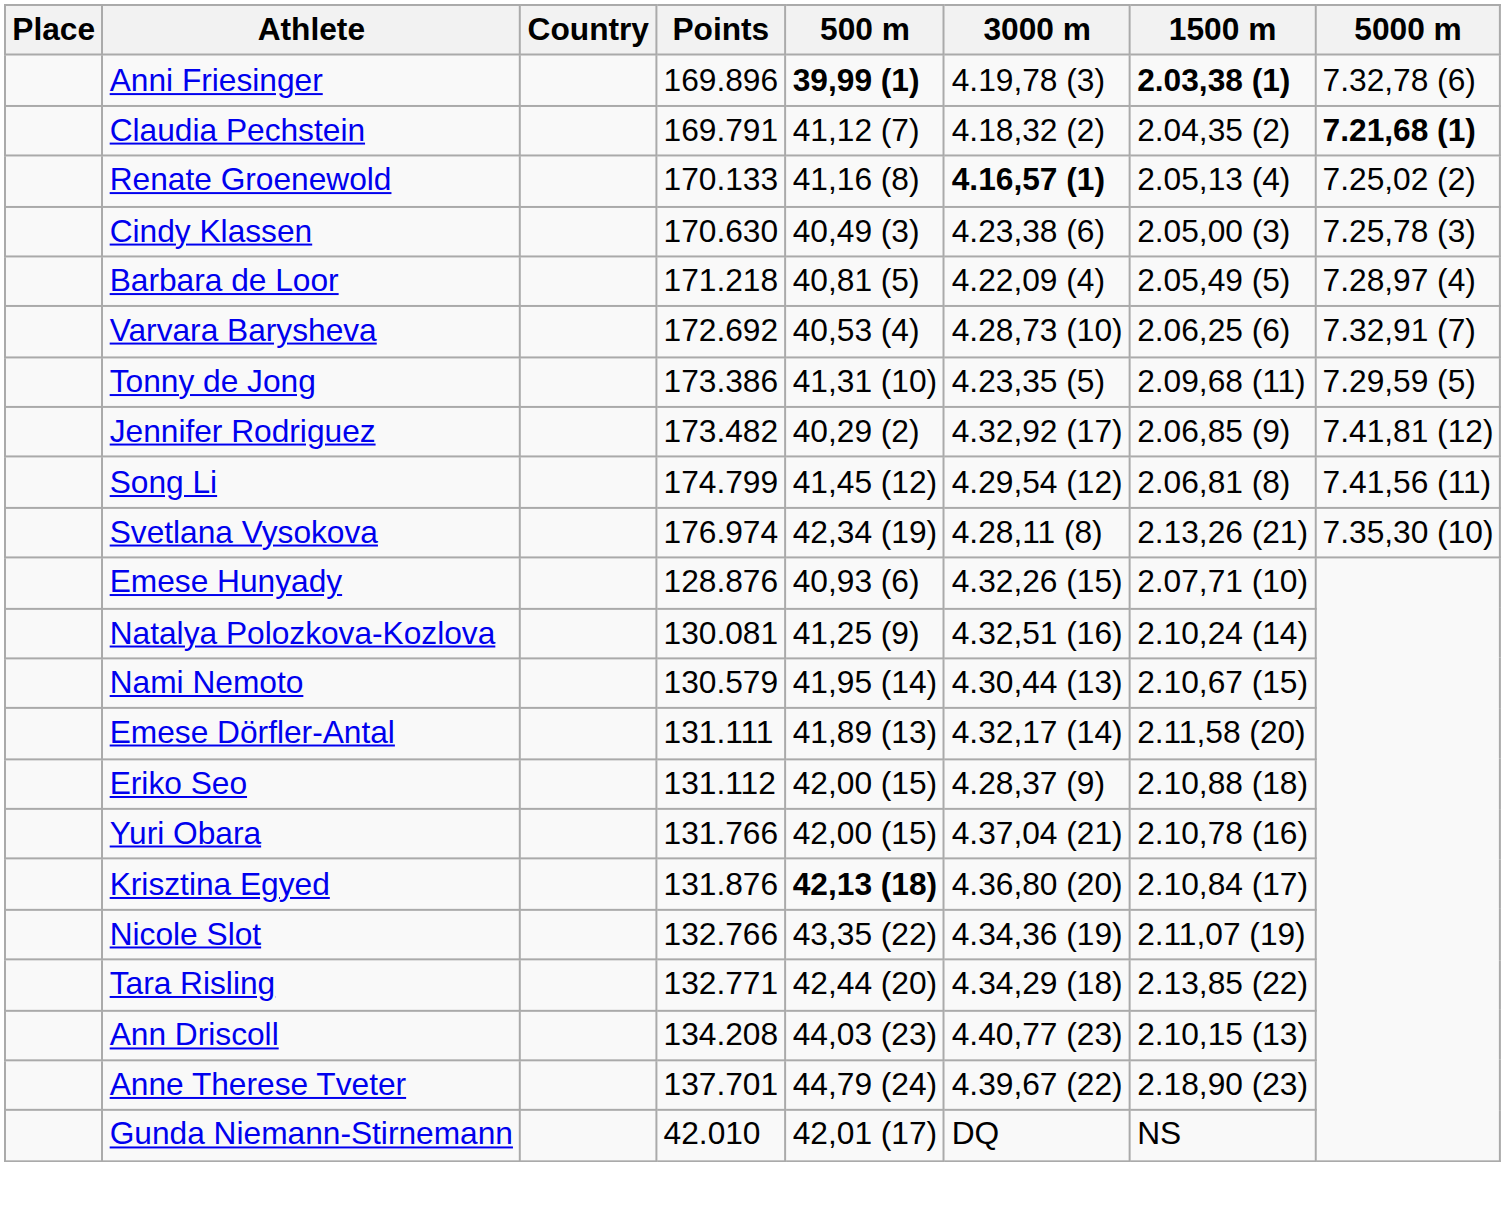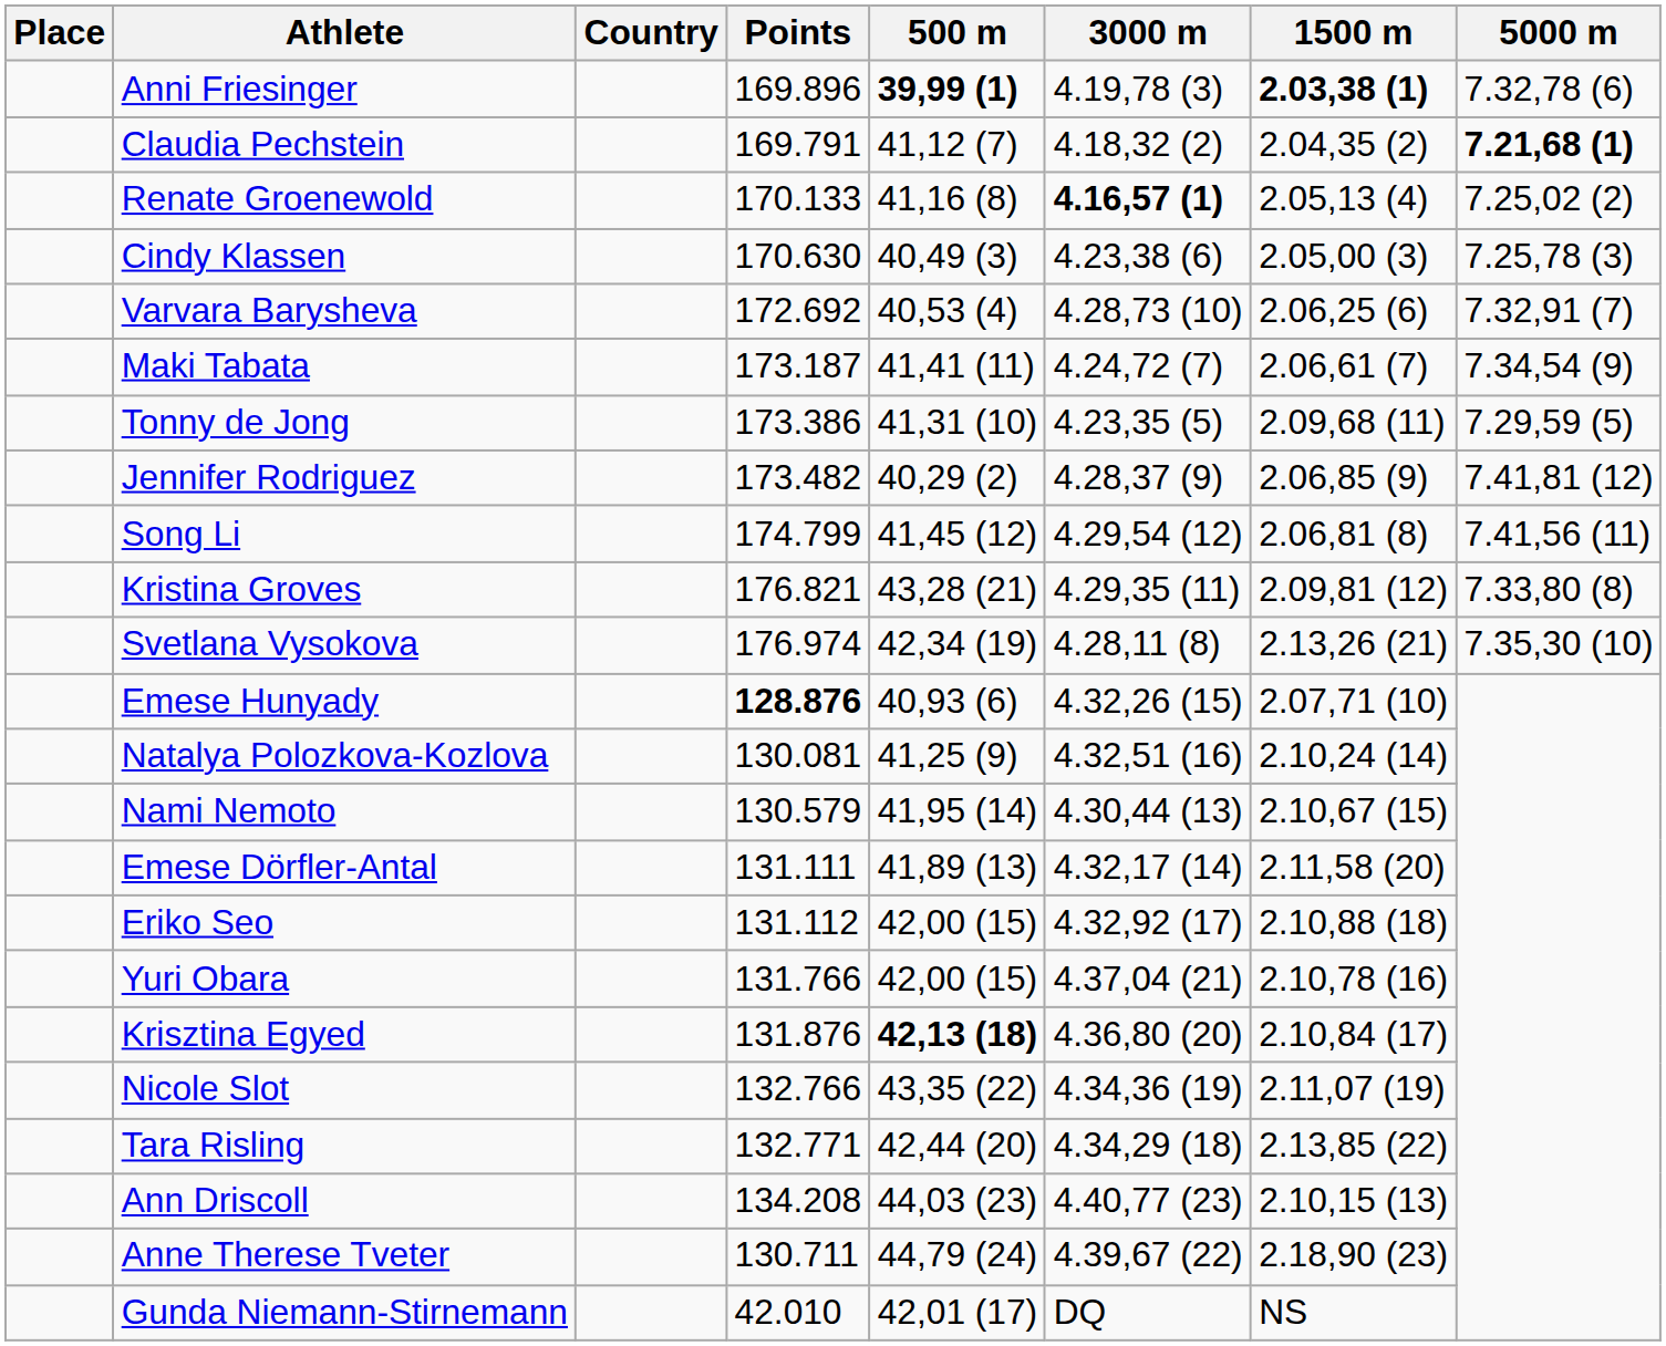 <table class="wikitable sortable">
 <tr>
 <th>Place</th>
 <th>Athlete</th>
 <th>Country</th>
 <th>Points</th>
 <th>500 m</th>
 <th>3000 m</th>
 <th>1500 m</th>
 <th>5000 m</th>
 </tr>
 <tr>
 <td></td>
 <td><a href='#'>Anni Friesinger</a></td>
 <td></td>
 <td>169.896</td>
 <td><strong>39,99 (1)</strong></td>
 <td>4.19,78 (3)</td>
 <td><strong>2.03,38 (1)</strong></td>
 <td>7.32,78 (6)</td>
 </tr>
 <tr>
 <td></td>
 <td><a href='#'>Claudia Pechstein</a></td>
 <td></td>
 <td>169.791</td>
 <td>41,12 (7)</td>
 <td>4.18,32 (2)</td>
 <td>2.04,35 (2)</td>
 <td><strong>7.21,68 (1)</strong></td>
 </tr>
 <tr>
 <td></td>
 <td><a href='#'>Renate Groenewold</a></td>
 <td></td>
 <td>170.133</td>
 <td>41,16 (8)</td>
 <td><strong>4.16,57 (1)</strong></td>
 <td>2.05,13 (4)</td>
 <td>7.25,02 (2)</td>
 </tr>
 <tr>
 <td></td>
 <td><a href='#'>Cindy Klassen</a></td>
 <td></td>
 <td>170.630</td>
 <td>40,49 (3)</td>
 <td>4.23,38 (6)</td>
 <td>2.05,00 (3)</td>
 <td>7.25,78 (3)</td>
 </tr>
 <tr>
 <td></td>
-<td><a href='#'>Barbara de Loor</a></td>
-<td></td>
-<td>171.218</td>
-<td>40,81 (5)</td>
-<td>4.22,09 (4)</td>
-<td>2.05,49 (5)</td>
-<td>7.28,97 (4)</td>
-</tr>
-<tr>
-<td></td>
 <td><a href='#'>Varvara Barysheva</a></td>
 <td></td>
 <td>172.692</td>
 <td>40,53 (4)</td>
 <td>4.28,73 (10)</td>
 <td>2.06,25 (6)</td>
 <td>7.32,91 (7)</td>
+</tr>
+<tr>
+<td></td>
+<td><a href='#'>Maki Tabata</a></td>
+<td></td>
+<td>173.187</td>
+<td>41,41 (11)</td>
+<td>4.24,72 (7)</td>
+<td>2.06,61 (7)</td>
+<td>7.34,54 (9)</td>
 </tr>
 <tr>
 <td></td>
 <td><a href='#'>Tonny de Jong</a></td>
 <td></td>
 <td>173.386</td>
 <td>41,31 (10)</td>
 <td>4.23,35 (5)</td>
 <td>2.09,68 (11)</td>
 <td>7.29,59 (5)</td>
 </tr>
 <tr>
 <td></td>
 <td><a href='#'>Jennifer Rodriguez</a></td>
 <td></td>
 <td>173.482</td>
 <td>40,29 (2)</td>
-<td>4.32,92 (17)</td>
+<td>4.28,37 (9)</td>
 <td>2.06,85 (9)</td>
 <td>7.41,81 (12)</td>
 </tr>
 <tr>
 <td></td>
 <td><a href='#'>Song Li</a></td>
 <td></td>
 <td>174.799</td>
 <td>41,45 (12)</td>
 <td>4.29,54 (12)</td>
 <td>2.06,81 (8)</td>
 <td>7.41,56 (11)</td>
 </tr>
 <tr>
 <td></td>
+<td><a href='#'>Kristina Groves</a></td>
+<td></td>
+<td>176.821</td>
+<td>43,28 (21)</td>
+<td>4.29,35 (11)</td>
+<td>2.09,81 (12)</td>
+<td>7.33,80 (8)</td>
+</tr>
+<tr>
+<td></td>
 <td><a href='#'>Svetlana Vysokova</a></td>
 <td></td>
 <td>176.974</td>
 <td>42,34 (19)</td>
 <td>4.28,11 (8)</td>
 <td>2.13,26 (21)</td>
 <td>7.35,30 (10)</td>
 </tr>
 <tr>
 <td></td>
 <td><a href='#'>Emese Hunyady</a></td>
 <td></td>
-<td>128.876</td>
+<td><strong>128.876</strong></td>
 <td>40,93 (6)</td>
 <td>4.32,26 (15)</td>
 <td>2.07,71 (10)</td>
 </tr>
 <tr>
 <td></td>
 <td><a href='#'>Natalya Polozkova-Kozlova</a></td>
 <td></td>
 <td>130.081</td>
 <td>41,25 (9)</td>
 <td>4.32,51 (16)</td>
 <td>2.10,24 (14)</td>
 </tr>
 <tr>
 <td></td>
 <td><a href='#'>Nami Nemoto</a></td>
 <td></td>
 <td>130.579</td>
 <td>41,95 (14)</td>
 <td>4.30,44 (13)</td>
 <td>2.10,67 (15)</td>
 </tr>
 <tr>
 <td></td>
 <td><a href='#'>Emese Dörfler-Antal</a></td>
 <td></td>
 <td>131.111</td>
 <td>41,89 (13)</td>
 <td>4.32,17 (14)</td>
 <td>2.11,58 (20)</td>
 </tr>
 <tr>
 <td></td>
 <td><a href='#'>Eriko Seo</a></td>
 <td></td>
 <td>131.112</td>
 <td>42,00 (15)</td>
-<td>4.28,37 (9)</td>
+<td>4.32,92 (17)</td>
 <td>2.10,88 (18)</td>
 </tr>
 <tr>
 <td></td>
 <td><a href='#'>Yuri Obara</a></td>
 <td></td>
 <td>131.766</td>
 <td>42,00 (15)</td>
 <td>4.37,04 (21)</td>
 <td>2.10,78 (16)</td>
 </tr>
 <tr>
 <td></td>
 <td><a href='#'>Krisztina Egyed</a></td>
 <td></td>
 <td>131.876</td>
 <td><strong>42,13 (18)</strong></td>
 <td>4.36,80 (20)</td>
 <td>2.10,84 (17)</td>
 </tr>
 <tr>
 <td></td>
 <td><a href='#'>Nicole Slot</a></td>
 <td></td>
 <td>132.766</td>
 <td>43,35 (22)</td>
 <td>4.34,36 (19)</td>
 <td>2.11,07 (19)</td>
 </tr>
 <tr>
 <td></td>
 <td><a href='#'>Tara Risling</a></td>
 <td></td>
 <td>132.771</td>
 <td>42,44 (20)</td>
 <td>4.34,29 (18)</td>
 <td>2.13,85 (22)</td>
 </tr>
 <tr>
 <td></td>
 <td><a href='#'>Ann Driscoll</a></td>
 <td></td>
 <td>134.208</td>
 <td>44,03 (23)</td>
 <td>4.40,77 (23)</td>
 <td>2.10,15 (13)</td>
 </tr>
 <tr>
 <td></td>
 <td><a href='#'>Anne Therese Tveter</a></td>
 <td></td>
-<td>137.701</td>
+<td>130.711</td>
 <td>44,79 (24)</td>
 <td>4.39,67 (22)</td>
 <td>2.18,90 (23)</td>
 </tr>
 <tr>
 <td></td>
 <td><a href='#'>Gunda Niemann-Stirnemann</a></td>
 <td></td>
 <td>42.010</td>
 <td>42,01 (17)</td>
 <td>DQ</td>
 <td>NS</td>
 </tr>
 </table>
